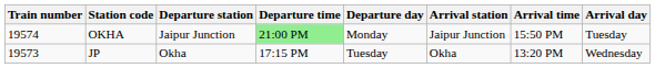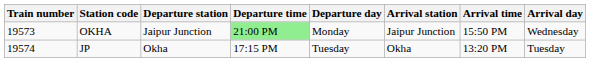 <table class="wikitable">
 <tr>
 <th>Train number</th>
 <th>Station code</th>
 <th>Departure station</th>
 <th>Departure time</th>
 <th>Departure day</th>
 <th>Arrival station</th>
 <th>Arrival time</th>
 <th>Arrival day</th>
 </tr>
 <tr>
-<td>19574</td>
+<td>19573</td>
 <td>OKHA</td>
 <td>Jaipur Junction</td>
 <td style="background: lightgreen;">21:00 PM</td>
 <td>Monday</td>
 <td>Jaipur Junction</td>
 <td>15:50 PM</td>
-<td>Tuesday</td>
+<td>Wednesday</td>
 </tr>
 <tr>
-<td>19573</td>
+<td>19574</td>
 <td>JP</td>
 <td>Okha</td>
 <td>17:15 PM</td>
 <td>Tuesday</td>
 <td>Okha</td>
 <td>13:20 PM</td>
-<td>Wednesday</td>
+<td>Tuesday</td>
 </tr>
 </table>
